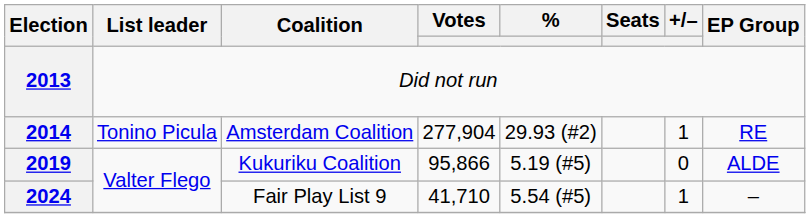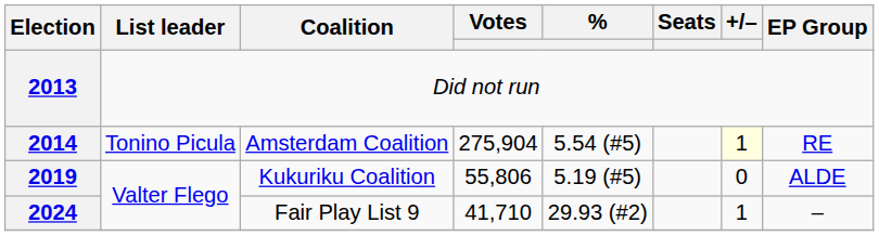 <table class="wikitable" style="text-align:center;">
 <tr>
 <th rowspan=2>Election</th>
 <th rowspan=2>List leader</th>
 <th rowspan=2>Coalition</th>
 <th>Votes</th>
 <th>%</th>
 <th>Seats</th>
 <th>+/–</th>
 <th rowspan=2>EP Group</th>
 </tr>
 <tr>
 <th colspan=2></th>
 <th colspan=2></th>
 </tr>
 <tr style=height:3.5em>
 <th><a href='#'>2013</a></th>
 <td colspan="7"><em>Did not run</em></td>
 </tr>
 <tr>
 <th><a href='#'>2014</a></th>
 <td><a href='#'>Tonino Picula</a></td>
 <td><a href='#'>Amsterdam Coalition</a></td>
-<td>277,904</td>
-<td>29.93 (#2)</td>
+<td>275,904</td>
+<td>5.54 (#5)</td>
 <td></td>
-<td> 1</td>
+<td style="background: lightyellow;"> 1</td>
 <td><a href='#'>RE</a></td>
 </tr>
 <tr>
 <th><a href='#'>2019</a></th>
 <td rowspan=2><a href='#'>Valter Flego</a></td>
 <td><a href='#'>Kukuriku Coalition</a></td>
-<td>95,866</td>
+<td>55,806</td>
 <td>5.19 (#5)</td>
 <td></td>
 <td> 0</td>
 <td><a href='#'>ALDE</a></td>
 </tr>
 <tr>
 <th><a href='#'>2024</a></th>
 <td>Fair Play List 9</td>
 <td>41,710</td>
-<td>5.54 (#5)</td>
+<td>29.93 (#2)</td>
 <td></td>
 <td> 1</td>
 <td>–</td>
 </tr>
 <tr>
 </tr>
 </table>
